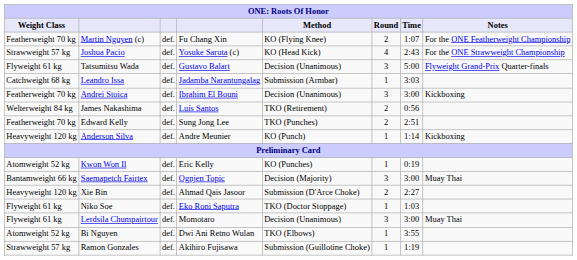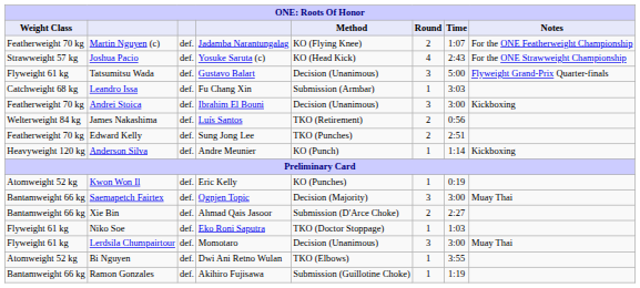 <table class="wikitable" style="font-size: 80%;">
 <tr>
 <th colspan="8" style="background-color: #ccf; color: #000080; text-align: center;"><strong>ONE: Roots Of Honor</strong></th>
 </tr>
 <tr>
 <th colspan="1" style="background-color: #E6E8FA; color: #000000; text-align: center;">Weight Class</th>
 <th colspan="1" style="background-color: #E6E8FA; color: #000000; text-align: center;"></th>
 <th colspan="1" style="background-color: #E6E8FA; color: #000000; text-align: center;"></th>
 <th colspan="1" style="background-color: #E6E8FA; color: #000000; text-align: center;"></th>
 <th colspan="1" style="background-color: #E6E8FA; color: #000000; text-align: center;">Method</th>
 <th colspan="1" style="background-color: #E6E8FA; color: #000000; text-align: center;">Round</th>
 <th colspan="1" style="background-color: #E6E8FA; color: #000000; text-align: center;">Time</th>
 <th colspan="1" style="background-color: #E6E8FA; color: #000000; text-align: center;">Notes</th>
 </tr>
 <tr>
 <td>Featherweight 70 kg</td>
 <td> <a href='#'>Martin Nguyen</a> (c)</td>
 <td>def.</td>
-<td> Fu Chang Xin</td>
+<td> <a href='#'>Jadamba Narantungalag</a></td>
 <td>KO (Flying Knee)</td>
 <td align=center>2</td>
 <td align=center>1:07</td>
 <td>For the <a href='#'>ONE Featherweight Championship</a></td>
 </tr>
 <tr>
 <td>Strawweight 57 kg</td>
 <td> <a href='#'>Joshua Pacio</a></td>
 <td>def.</td>
 <td> <a href='#'>Yosuke Saruta</a> (c)</td>
 <td>KO (Head Kick)</td>
 <td align=center>4</td>
 <td align=center>2:43</td>
 <td>For the <a href='#'>ONE Strawweight Championship</a></td>
 </tr>
 <tr>
 <td>Flyweight 61 kg</td>
 <td> Tatsumitsu Wada</td>
 <td>def.</td>
 <td> <a href='#'>Gustavo Balart</a></td>
 <td>Decision (Unanimous)</td>
 <td align=center>3</td>
 <td align=center>5:00</td>
 <td><a href='#'>Flyweight Grand-Prix</a> Quarter-finals</td>
 </tr>
 <tr>
 <td>Catchweight 68 kg</td>
 <td> <a href='#'>Leandro Issa</a></td>
 <td>def.</td>
-<td> <a href='#'>Jadamba Narantungalag</a></td>
+<td> Fu Chang Xin</td>
 <td>Submission (Armbar)</td>
 <td align=center>1</td>
 <td align=center>3:03</td>
 <td></td>
 </tr>
 <tr>
 <td>Featherweight 70 kg</td>
 <td> <a href='#'>Andrei Stoica</a></td>
 <td>def.</td>
 <td> <a href='#'>Ibrahim El Bouni</a></td>
 <td>Decision (Unanimous)</td>
 <td align=center>3</td>
 <td align=center>3:00</td>
 <td>Kickboxing</td>
 </tr>
 <tr>
 <td>Welterweight 84 kg</td>
 <td> James Nakashima</td>
 <td>def.</td>
 <td> <a href='#'>Luís Santos</a></td>
 <td>TKO (Retirement)</td>
 <td align=center>2</td>
 <td align=center>0:56</td>
 <td></td>
 </tr>
 <tr>
 <td>Featherweight 70 kg</td>
 <td> Edward Kelly</td>
 <td>def.</td>
 <td> Sung Jong Lee</td>
 <td>TKO (Punches)</td>
 <td align=center>2</td>
 <td align=center>2:51</td>
 <td></td>
 </tr>
 <tr>
 <td>Heavyweight 120 kg</td>
 <td> <a href='#'>Anderson Silva</a></td>
 <td>def.</td>
 <td> Andre Meunier</td>
 <td>KO (Punch)</td>
 <td align=center>1</td>
 <td align=center>1:14</td>
 <td>Kickboxing</td>
 </tr>
 <tr>
 <th colspan="8" style="background-color: #ccf; color: #000080; text-align: center;"><strong>Preliminary Card</strong></th>
 </tr>
 <tr>
 <td>Atomweight 52 kg</td>
 <td> <a href='#'>Kwon Won Il</a></td>
 <td>def.</td>
 <td> Eric Kelly</td>
 <td>KO (Punches)</td>
 <td align=center>1</td>
 <td align=center>0:19</td>
 <td></td>
 </tr>
 <tr>
 <td>Bantamweight 66 kg</td>
 <td> <a href='#'>Saemapetch Fairtex</a></td>
 <td>def.</td>
 <td> <a href='#'>Ognjen Topic</a></td>
 <td>Decision (Majority)</td>
 <td align=center>3</td>
 <td align=center>3:00</td>
 <td>Muay Thai</td>
 </tr>
 <tr>
-<td>Heavyweight 120 kg</td>
+<td>Bantamweight 66 kg</td>
 <td> Xie Bin</td>
 <td>def.</td>
 <td> Ahmad Qais Jasoor</td>
 <td>Submission (D'Arce Choke)</td>
 <td align=center>2</td>
 <td align=center>2:27</td>
 <td></td>
 </tr>
 <tr>
 <td>Flyweight 61 kg</td>
 <td> Niko Soe</td>
 <td>def.</td>
 <td> <a href='#'>Eko Roni Saputra</a></td>
 <td>TKO (Doctor Stoppage)</td>
 <td align=center>1</td>
 <td align=center>1:03</td>
 <td></td>
 </tr>
 <tr>
 <td>Flyweight 61 kg</td>
 <td> <a href='#'>Lerdsila Chumpairtour</a></td>
 <td>def.</td>
 <td> Momotaro</td>
 <td>Decision (Unanimous)</td>
 <td align=center>3</td>
 <td align=center>3:00</td>
 <td>Muay Thai</td>
 </tr>
 <tr>
 <td>Atomweight 52 kg</td>
 <td> Bi Nguyen</td>
 <td>def.</td>
 <td> Dwi Ani Retno Wulan</td>
 <td>TKO (Elbows)</td>
 <td align=center>1</td>
 <td align=center>3:55</td>
 <td></td>
 </tr>
 <tr>
-<td>Strawweight 57 kg</td>
+<td>Bantamweight 66 kg</td>
 <td> Ramon Gonzales</td>
 <td>def.</td>
 <td> Akihiro Fujisawa</td>
 <td>Submission (Guillotine Choke)</td>
 <td align=center>1</td>
 <td align=center>1:19</td>
 <td></td>
 </tr>
 </table>
